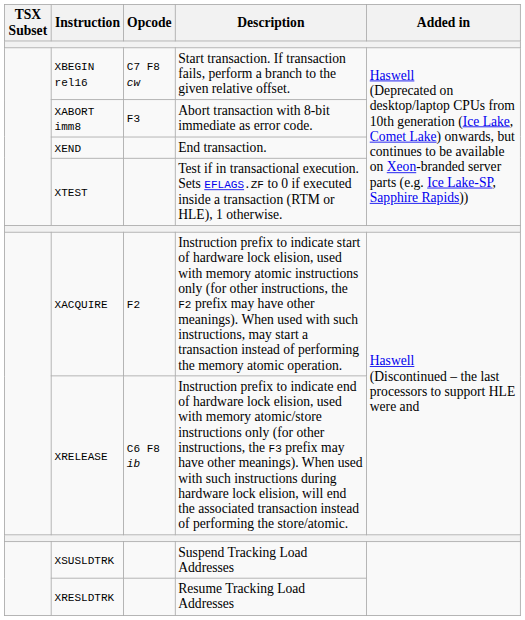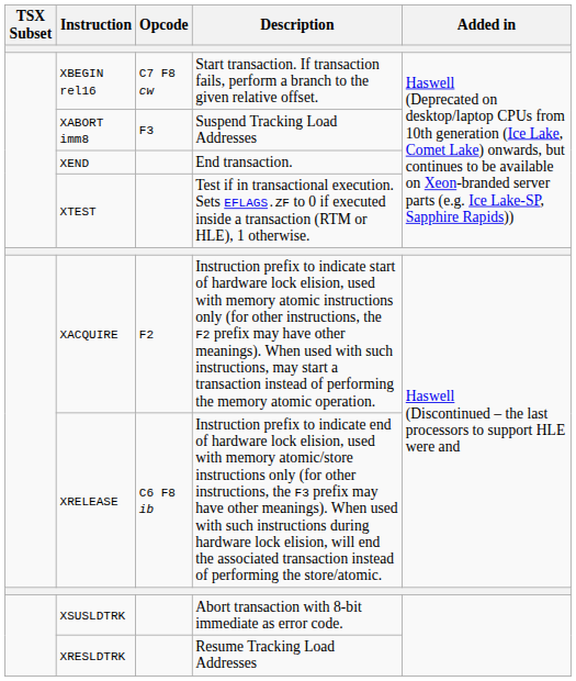 <table class="wikitable sortable">
 <tr>
 <th>TSX Subset</th>
 <th>Instruction</th>
 <th>Opcode</th>
 <th>Description</th>
 <th>Added in</th>
 </tr>
 <tr>
 <th colspan="5"></th>
 </tr>
 <tr>
 <td rowspan="4"></td>
 <td><code>XBEGIN rel16</code><br></td>
 <td><code>C7 F8 <em>cw</em></code><br></td>
 <td>Start transaction. If transaction fails, perform a branch to the given relative offset.</td>
 <td rowspan="4"><a href='#'>Haswell</a><br>(Deprecated on desktop/laptop CPUs from 10th generation (<a href='#'>Ice Lake</a>, <a href='#'>Comet Lake</a>) onwards, but continues to be available on <a href='#'>Xeon</a>-branded server parts (e.g. <a href='#'>Ice Lake-SP</a>, <a href='#'>Sapphire Rapids</a>))</td>
 </tr>
 <tr>
 <td><code>XABORT imm8</code></td>
 <td><code>F3</code></td>
-<td>Abort transaction with 8-bit immediate as error code.</td>
+<td>Suspend Tracking Load Addresses</td>
 </tr>
 <tr>
 <td><code>XEND</code></td>
 <td></td>
 <td>End transaction.</td>
 </tr>
 <tr>
 <td><code>XTEST</code></td>
 <td></td>
 <td>Test if in transactional execution. Sets <code><a href='#'>EFLAGS</a>.ZF</code> to 0 if executed inside a transaction (RTM or HLE), 1 otherwise.</td>
 </tr>
 <tr>
 <th colspan="5"></th>
 </tr>
 <tr>
 <td rowspan="2"></td>
 <td><code>XACQUIRE</code></td>
 <td><code>F2</code></td>
 <td>Instruction prefix to indicate start of hardware lock elision, used with memory atomic instructions only (for other instructions, the <code>F2</code> prefix may have other meanings). When used with such instructions, may start a transaction instead of performing the memory atomic operation.</td>
 <td rowspan="2"><a href='#'>Haswell</a><br>(Discontinued – the last processors to support HLE were  and </td>
 </tr>
 <tr>
 <td><code>XRELEASE</code></td>
 <td><code>C6 F8 <em>ib</em></code></td>
 <td>Instruction prefix to indicate end of hardware lock elision, used with memory atomic/store instructions only (for other instructions, the <code>F3</code> prefix may have other meanings). When used with such instructions during hardware lock elision, will end the associated transaction instead of performing the store/atomic.</td>
 </tr>
 <tr>
 <th colspan="5"></th>
 </tr>
 <tr>
 <td rowspan="2"></td>
 <td><code>XSUSLDTRK</code></td>
 <td></td>
-<td>Suspend Tracking Load Addresses</td>
+<td>Abort transaction with 8-bit immediate as error code.</td>
 <td rowspan="2"></td>
 </tr>
 <tr>
 <td><code>XRESLDTRK</code></td>
 <td></td>
 <td>Resume Tracking Load Addresses</td>
 </tr>
 </table>
